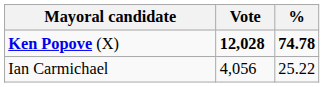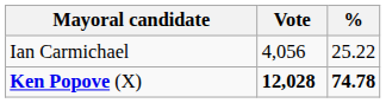 <table class="wikitable">
 <tr>
 <th width="200px">Mayoral candidate</th>
 <th width="50px">Vote</th>
 <th width="30px">%</th>
 </tr>
 <tr>
+<td>Ian Carmichael</td>
+<td>4,056</td>
+<td>25.22</td>
+</tr>
+<tr>
 <td><strong><a href='#'>Ken Popove</a></strong> (X) </td>
 <td><strong>12,028</strong></td>
 <td><strong>74.78</strong></td>
 </tr>
-<tr>
-<td>Ian Carmichael</td>
-<td>4,056</td>
-<td>25.22</td>
-</tr>
 </table>
